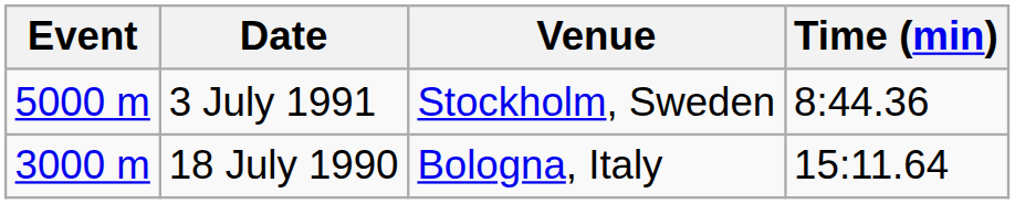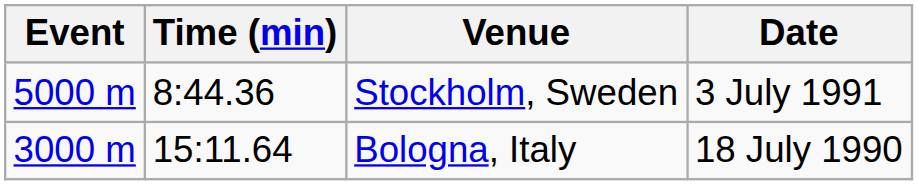 <table class="wikitable">
 <tr>
 <th>Event</th>
+<th>Time (<a href='#'>min</a>)</th>
+<th>Venue</th>
 <th>Date</th>
-<th>Venue</th>
-<th>Time (<a href='#'>min</a>)</th>
 </tr>
 <tr>
 <td><a href='#'>5000 m</a></td>
+<td>8:44.36</td>
+<td><a href='#'>Stockholm</a>, Sweden</td>
 <td>3 July 1991</td>
-<td><a href='#'>Stockholm</a>, Sweden</td>
-<td>8:44.36</td>
 </tr>
 <tr>
 <td><a href='#'>3000 m</a></td>
+<td>15:11.64</td>
+<td><a href='#'>Bologna</a>, Italy</td>
 <td>18 July 1990</td>
-<td><a href='#'>Bologna</a>, Italy</td>
-<td>15:11.64</td>
 </tr>
 </table>
